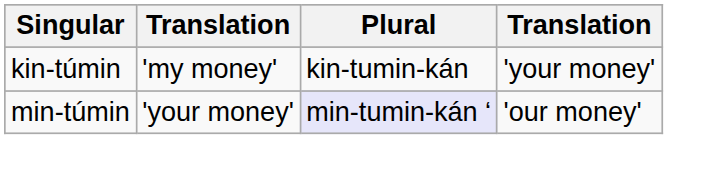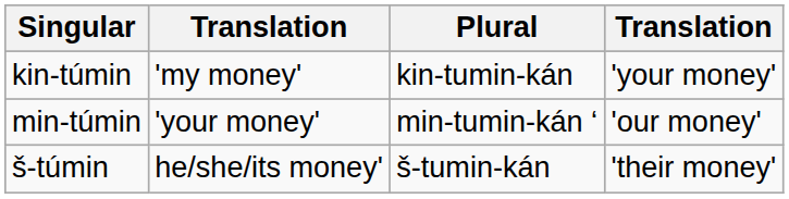 <table class="wikitable">
 <tr>
 <th>Singular</th>
 <th>Translation</th>
 <th>Plural</th>
 <th>Translation</th>
 </tr>
 <tr>
 <td>kin-túmin</td>
 <td>'my money'</td>
 <td>kin-tumin-kán</td>
 <td>'your money'</td>
 </tr>
 <tr>
 <td>min-túmin</td>
 <td>'your money'</td>
-<td style="background: lavender;">min-tumin-kán ‘</td>
+<td>min-tumin-kán ‘</td>
 <td>'our money'</td>
 </tr>
+<tr>
+<td>š-túmin</td>
+<td>he/she/its money'</td>
+<td>š-tumin-kán</td>
+<td>'their money'</td>
+</tr>
 </table>
